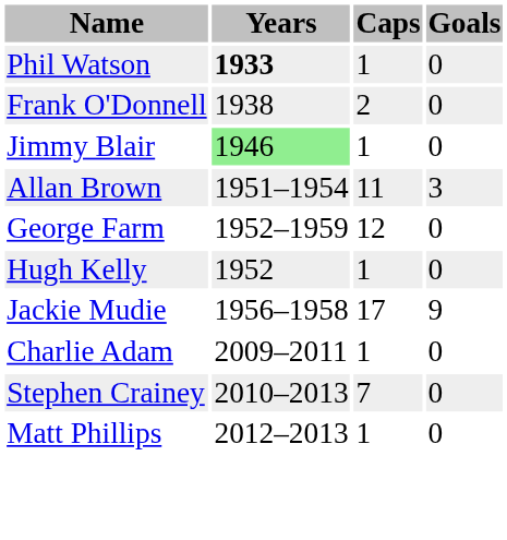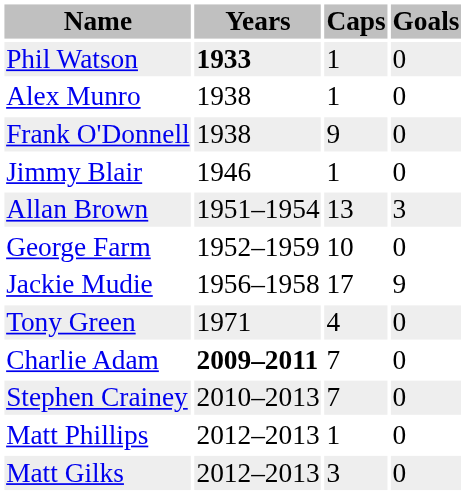 <table class="toccolours">
 <tr>
 <th bgcolor=silver>Name</th>
 <th bgcolor=silver>Years</th>
 <th bgcolor=silver>Caps</th>
 <th bgcolor=silver>Goals</th>
 </tr>
 <tr bgcolor=#eeeeee>
 <td><a href='#'>Phil Watson</a></td>
 <td><strong>1933</strong></td>
 <td>1</td>
 <td>0</td>
 </tr>
+<tr>
+<td><a href='#'>Alex Munro</a></td>
+<td>1938</td>
+<td>1</td>
+<td>0</td>
+</tr>
 <tr bgcolor=#eeeeee>
 <td><a href='#'>Frank O'Donnell</a></td>
 <td>1938</td>
-<td>2</td>
+<td>9</td>
 <td>0</td>
 </tr>
 <tr>
 <td><a href='#'>Jimmy Blair</a></td>
-<td style="background: lightgreen;">1946</td>
+<td>1946</td>
 <td>1</td>
 <td>0</td>
 </tr>
 <tr bgcolor=#eeeeee>
 <td><a href='#'>Allan Brown</a></td>
 <td>1951–1954</td>
-<td>11</td>
+<td>13</td>
 <td>3</td>
 </tr>
 <tr>
 <td><a href='#'>George Farm</a></td>
 <td>1952–1959</td>
-<td>12</td>
-<td>0</td>
-</tr>
-<tr bgcolor=#eeeeee>
-<td><a href='#'>Hugh Kelly</a></td>
-<td>1952</td>
-<td>1</td>
+<td>10</td>
 <td>0</td>
 </tr>
 <tr>
 <td><a href='#'>Jackie Mudie</a></td>
 <td>1956–1958</td>
 <td>17</td>
 <td>9</td>
 </tr>
+<tr bgcolor=#eeeeee>
+<td><a href='#'>Tony Green</a></td>
+<td>1971</td>
+<td>4</td>
+<td>0</td>
+</tr>
 <tr>
 <td><a href='#'>Charlie Adam</a></td>
-<td>2009–2011</td>
-<td>1</td>
+<td><strong>2009–2011</strong></td>
+<td>7</td>
 <td>0</td>
 </tr>
 <tr bgcolor=#eeeeee>
 <td><a href='#'>Stephen Crainey</a></td>
 <td>2010–2013</td>
 <td>7</td>
 <td>0</td>
 </tr>
 <tr>
 <td><a href='#'>Matt Phillips</a></td>
 <td>2012–2013</td>
 <td>1</td>
 <td>0</td>
 </tr>
+<tr bgcolor=#eeeeee>
+<td><a href='#'>Matt Gilks</a></td>
+<td>2012–2013</td>
+<td>3</td>
+<td>0</td>
+</tr>
 </table>
